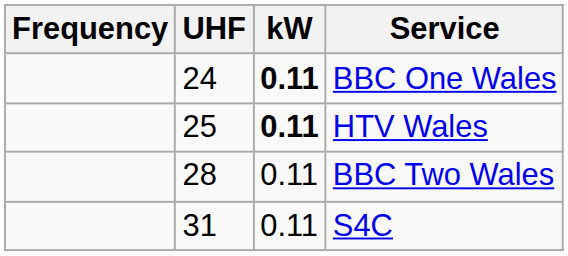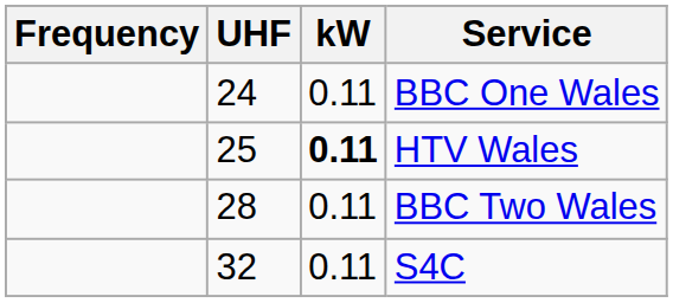 <table class="wikitable sortable">
 <tr>
 <th>Frequency</th>
 <th>UHF</th>
 <th>kW</th>
 <th>Service</th>
 </tr>
 <tr>
 <td></td>
 <td>24</td>
-<td><strong>0.11</strong></td>
+<td>0.11</td>
 <td><a href='#'>BBC One Wales</a></td>
 </tr>
 <tr>
 <td></td>
 <td>25</td>
 <td><strong>0.11</strong></td>
 <td><a href='#'>HTV Wales</a></td>
 </tr>
 <tr>
 <td></td>
 <td>28</td>
 <td>0.11</td>
 <td><a href='#'>BBC Two Wales</a></td>
 </tr>
 <tr>
 <td></td>
-<td>31</td>
+<td>32</td>
 <td>0.11</td>
 <td><a href='#'>S4C</a></td>
 </tr>
 </table>
